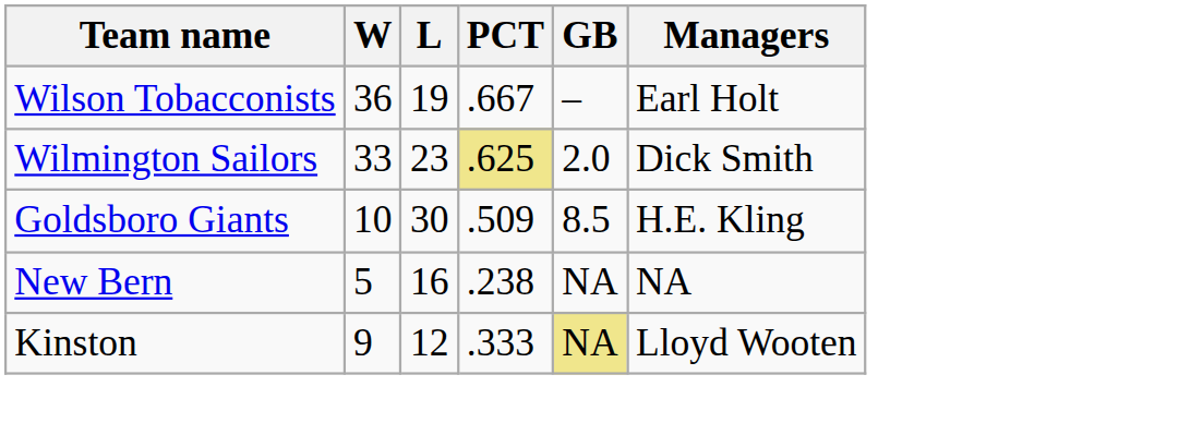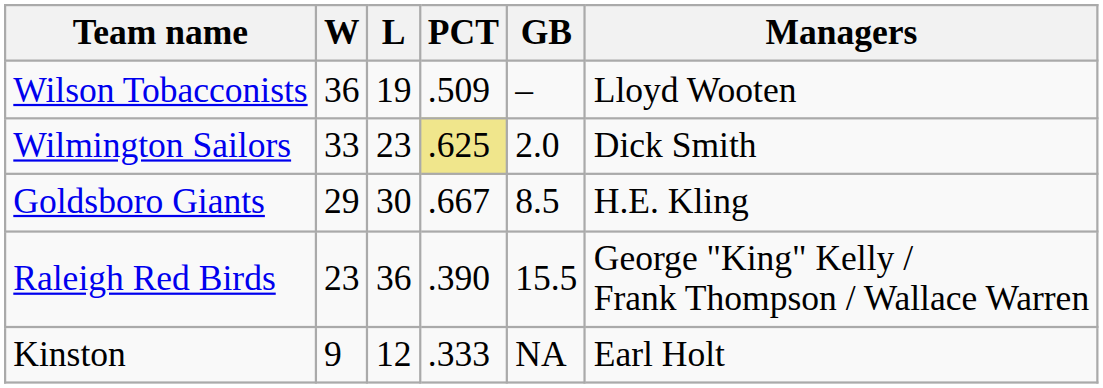 <table class="wikitable">
 <tr>
 <th>Team name</th>
 <th>W</th>
 <th>L</th>
 <th>PCT</th>
 <th>GB</th>
 <th>Managers</th>
 </tr>
 <tr>
 <td><a href='#'>Wilson Tobacconists</a></td>
 <td>36</td>
 <td>19</td>
-<td>.667</td>
+<td>.509</td>
 <td>–</td>
-<td>Earl Holt</td>
+<td>Lloyd Wooten</td>
 </tr>
 <tr>
 <td><a href='#'>Wilmington Sailors</a></td>
 <td>33</td>
 <td>23</td>
 <td style="background: khaki;">.625</td>
 <td>2.0</td>
 <td>Dick Smith</td>
 </tr>
 <tr>
 <td><a href='#'>Goldsboro Giants</a></td>
-<td>10</td>
+<td>29</td>
 <td>30</td>
-<td>.509</td>
+<td>.667</td>
 <td>8.5</td>
 <td>H.E. Kling</td>
 </tr>
 <tr>
-<td><a href='#'>New Bern</a></td>
-<td>5</td>
-<td>16</td>
-<td>.238</td>
-<td>NA</td>
-<td>NA</td>
+<td><a href='#'>Raleigh Red Birds</a></td>
+<td>23</td>
+<td>36</td>
+<td>.390</td>
+<td>15.5</td>
+<td>George "King" Kelly  / <br>Frank Thompson / Wallace Warren</td>
 </tr>
 <tr>
 <td>Kinston</td>
 <td>9</td>
 <td>12</td>
 <td>.333</td>
-<td style="background: khaki;">NA</td>
-<td>Lloyd Wooten</td>
+<td>NA</td>
+<td>Earl Holt</td>
 </tr>
 </table>
